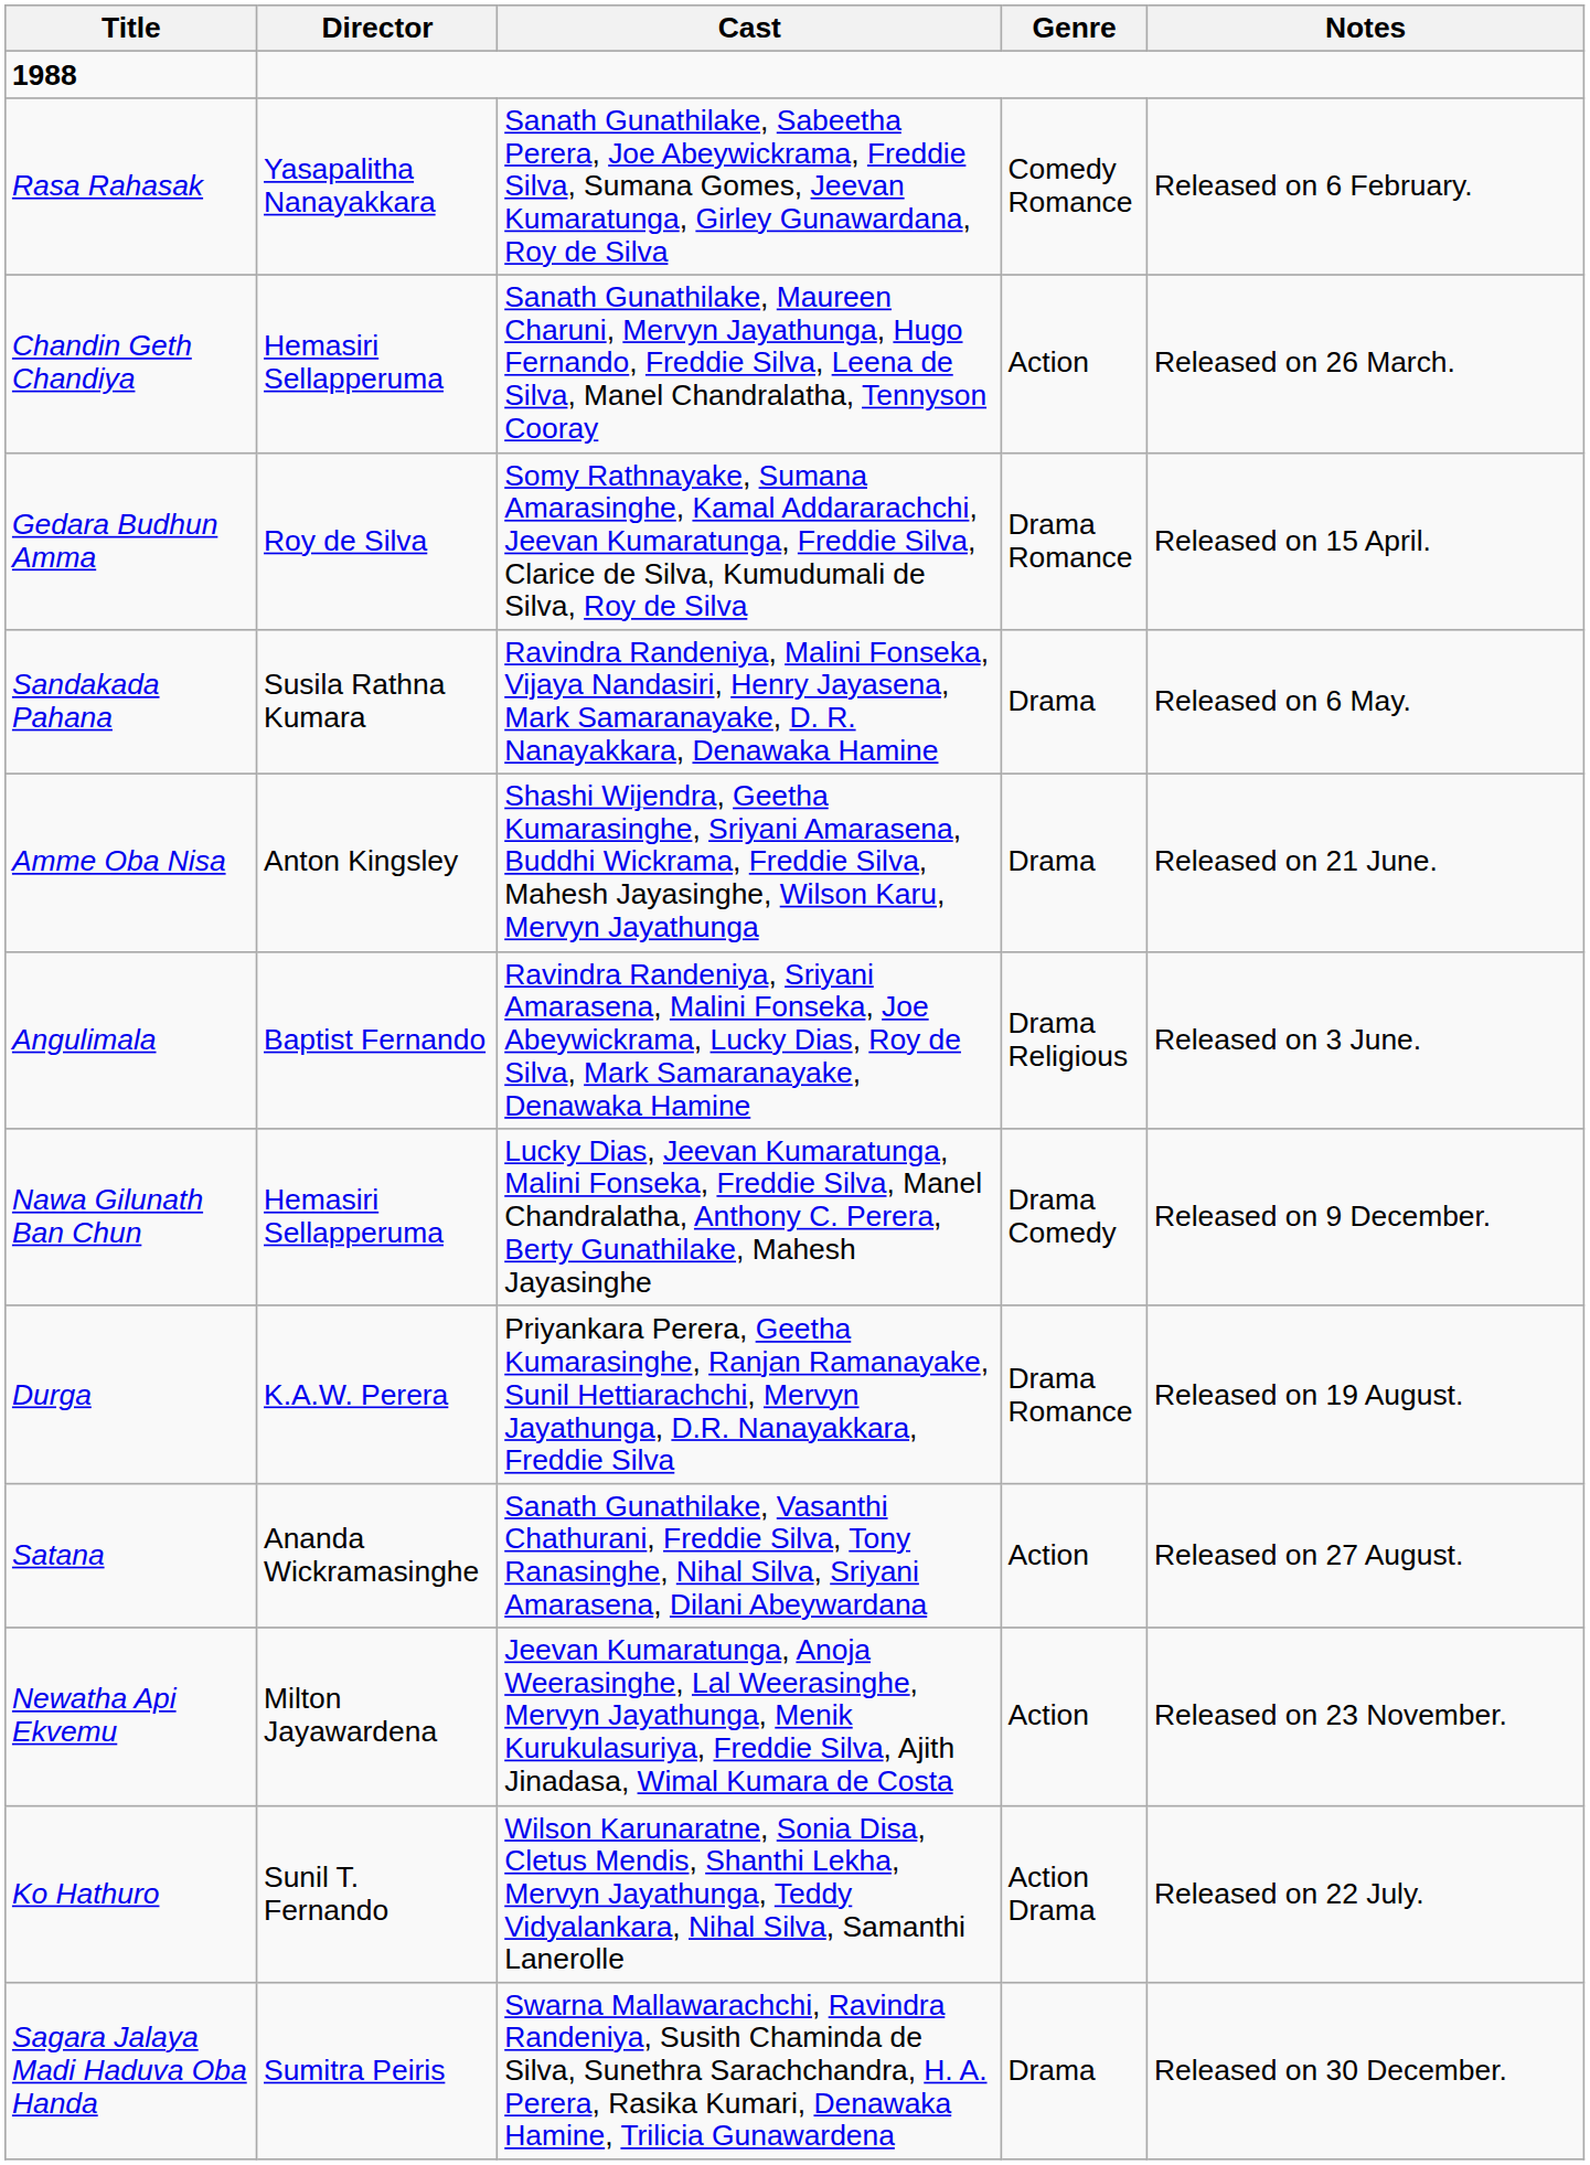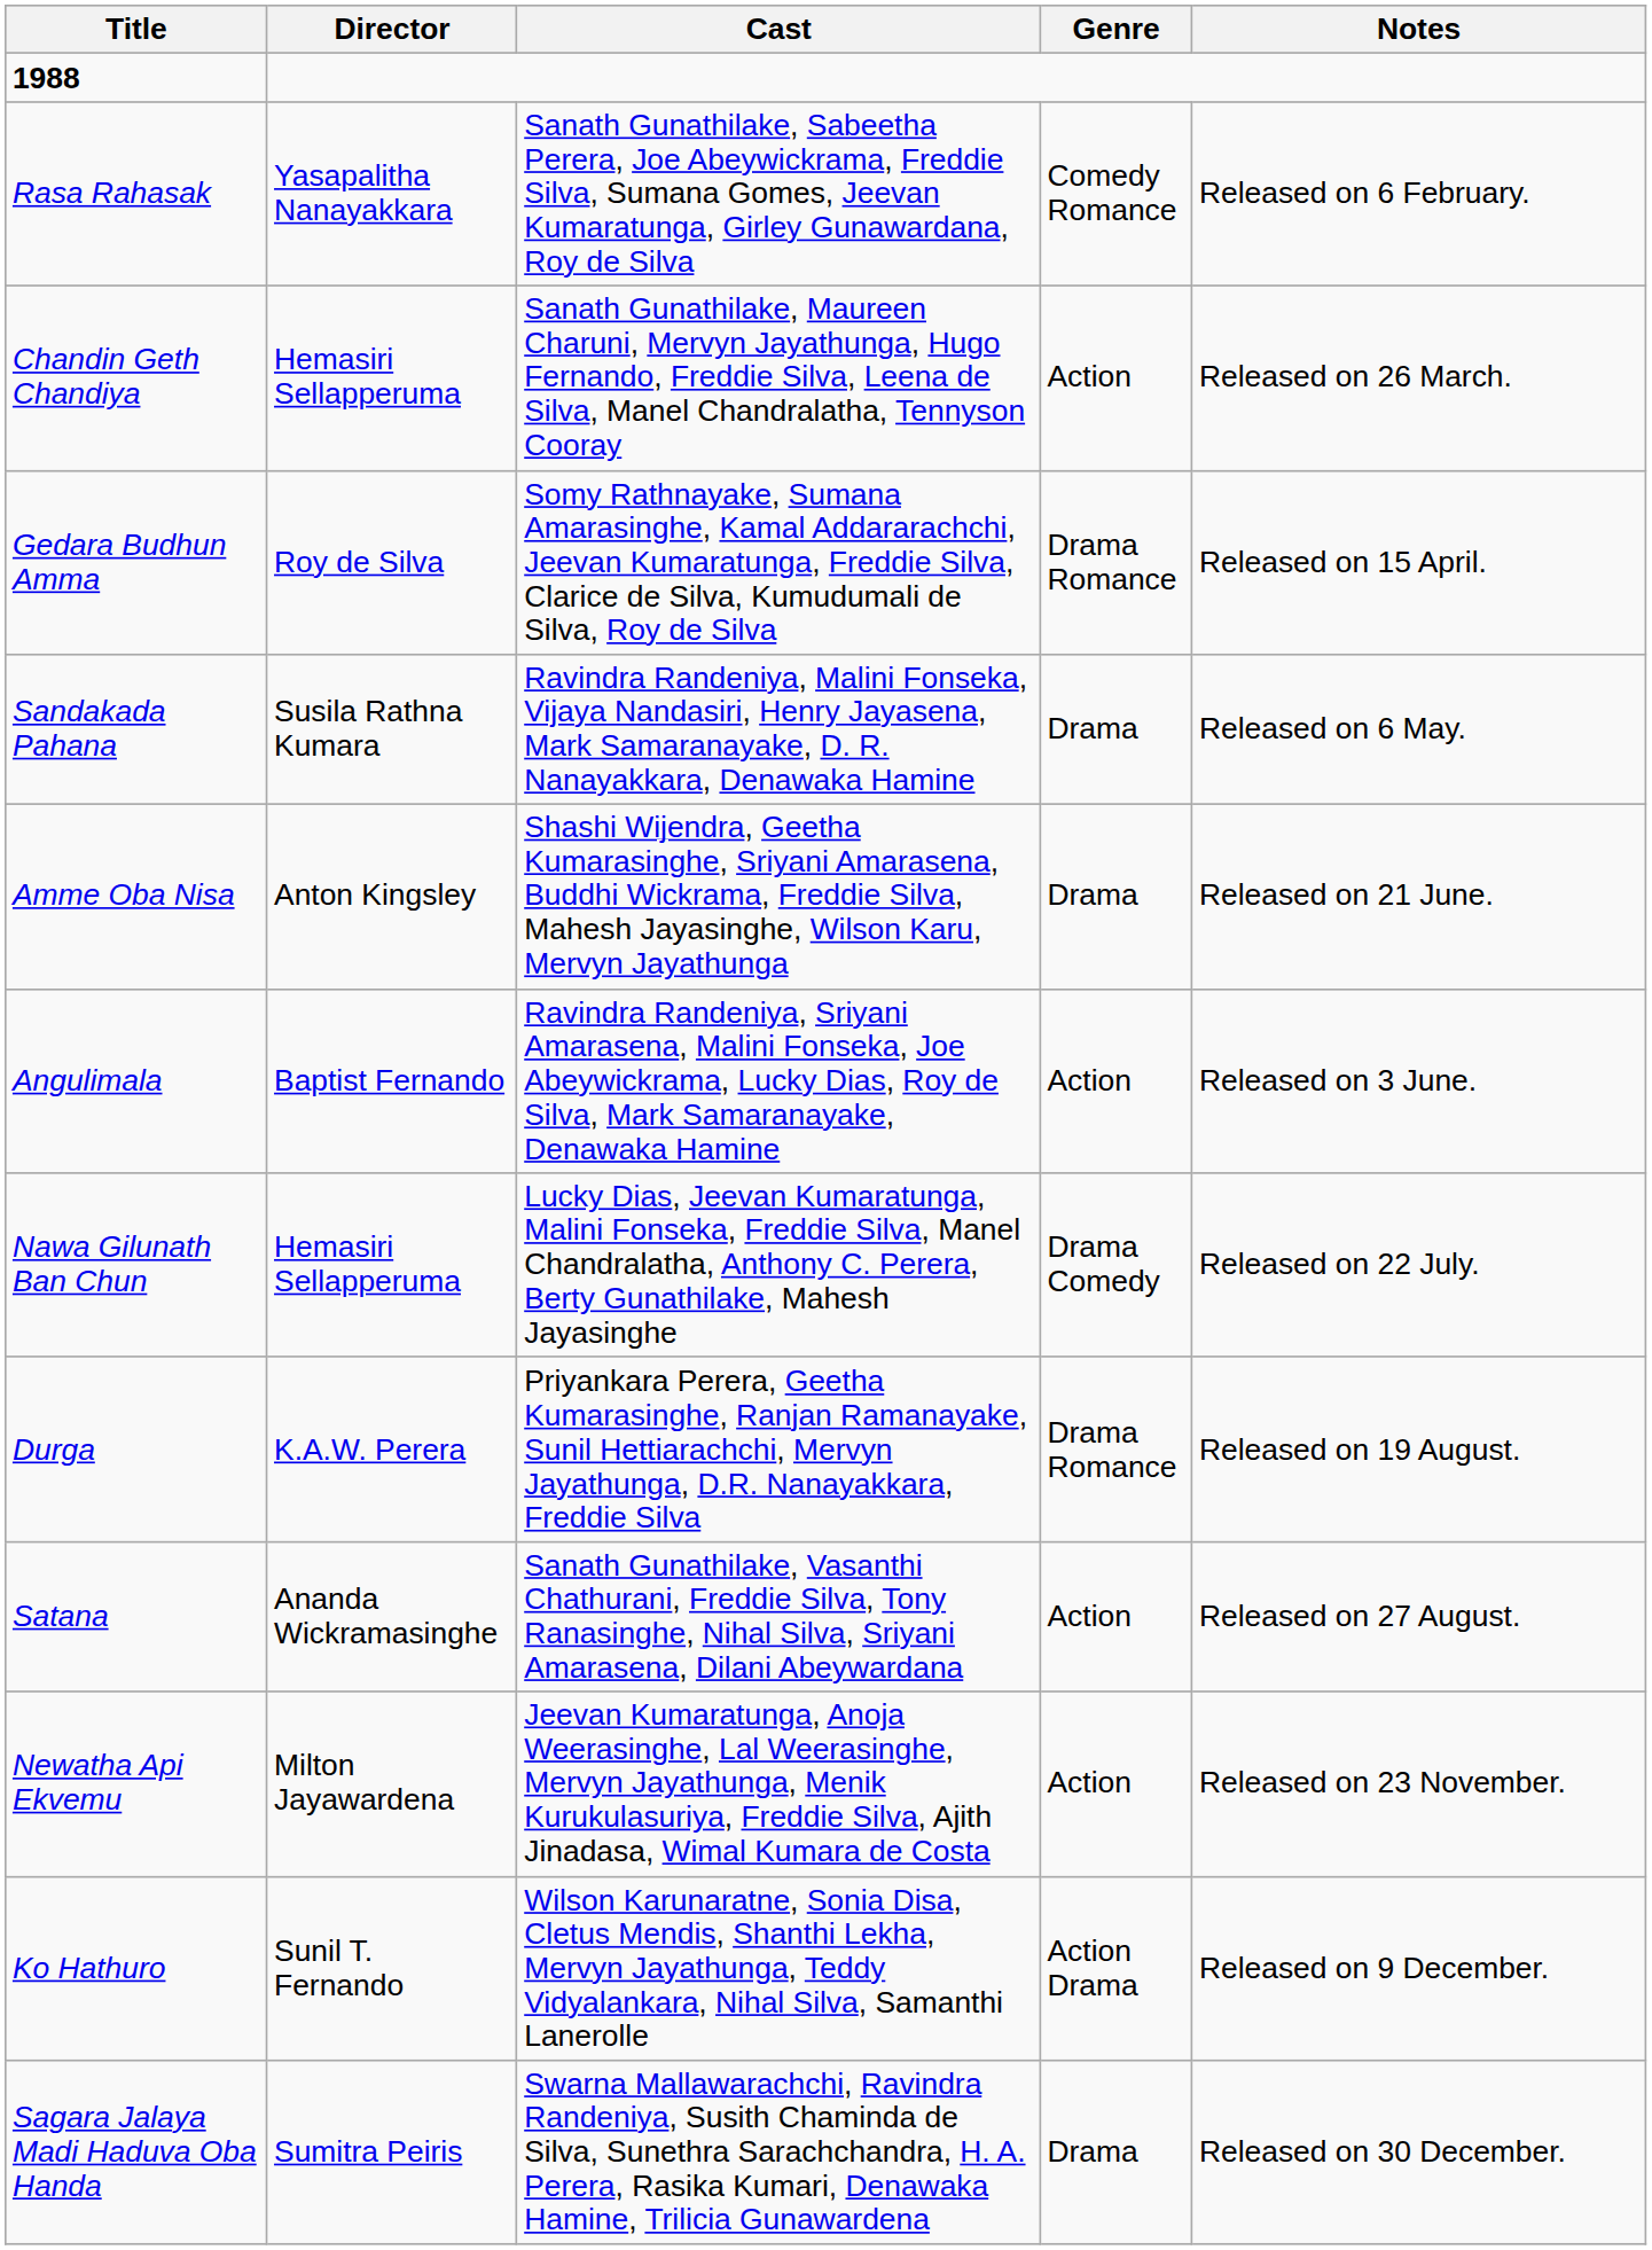 <table class="wikitable">
 <tr>
 <th width=15%>Title</th>
 <th width=12%>Director</th>
 <th width=30%>Cast</th>
 <th width=8%>Genre</th>
 <th width=26%>Notes</th>
 </tr>
 <tr>
 <td><strong>1988</strong></td>
 </tr>
 <tr>
 <td><em><a href='#'>Rasa Rahasak</a></em></td>
 <td><a href='#'>Yasapalitha Nanayakkara</a></td>
 <td><a href='#'>Sanath Gunathilake</a>, <a href='#'>Sabeetha Perera</a>, <a href='#'>Joe Abeywickrama</a>, <a href='#'>Freddie Silva</a>, Sumana Gomes, <a href='#'>Jeevan Kumaratunga</a>, <a href='#'>Girley Gunawardana</a>, <a href='#'>Roy de Silva</a></td>
 <td>Comedy Romance</td>
 <td>Released on 6 February.</td>
 </tr>
 <tr>
 <td><em><a href='#'>Chandin Geth Chandiya</a></em></td>
 <td><a href='#'>Hemasiri Sellapperuma</a></td>
 <td><a href='#'>Sanath Gunathilake</a>, <a href='#'>Maureen Charuni</a>, <a href='#'>Mervyn Jayathunga</a>, <a href='#'>Hugo Fernando</a>, <a href='#'>Freddie Silva</a>, <a href='#'>Leena de Silva</a>, Manel Chandralatha, <a href='#'>Tennyson Cooray</a></td>
 <td>Action</td>
 <td>Released on 26 March.</td>
 </tr>
 <tr>
 <td><em><a href='#'>Gedara Budhun Amma</a></em></td>
 <td><a href='#'>Roy de Silva</a></td>
 <td><a href='#'>Somy Rathnayake</a>, <a href='#'>Sumana Amarasinghe</a>, <a href='#'>Kamal Addararachchi</a>, <a href='#'>Jeevan Kumaratunga</a>, <a href='#'>Freddie Silva</a>, Clarice de Silva, Kumudumali de Silva, <a href='#'>Roy de Silva</a></td>
 <td>Drama Romance</td>
 <td>Released on 15 April.</td>
 </tr>
 <tr>
 <td><em><a href='#'>Sandakada Pahana</a></em></td>
 <td>Susila Rathna Kumara</td>
 <td><a href='#'>Ravindra Randeniya</a>, <a href='#'>Malini Fonseka</a>, <a href='#'>Vijaya Nandasiri</a>, <a href='#'>Henry Jayasena</a>, <a href='#'>Mark Samaranayake</a>, <a href='#'>D. R. Nanayakkara</a>, <a href='#'>Denawaka Hamine</a></td>
 <td>Drama</td>
 <td>Released on 6 May.</td>
 </tr>
 <tr>
 <td><em><a href='#'>Amme Oba Nisa</a></em></td>
 <td>Anton Kingsley</td>
 <td><a href='#'>Shashi Wijendra</a>, <a href='#'>Geetha Kumarasinghe</a>, <a href='#'>Sriyani Amarasena</a>, <a href='#'>Buddhi Wickrama</a>, <a href='#'>Freddie Silva</a>, Mahesh Jayasinghe, <a href='#'>Wilson Karu</a>, <a href='#'>Mervyn Jayathunga</a></td>
 <td>Drama</td>
 <td>Released on 21 June.</td>
 </tr>
 <tr>
 <td><em><a href='#'>Angulimala</a></em></td>
 <td><a href='#'>Baptist Fernando</a></td>
 <td><a href='#'>Ravindra Randeniya</a>, <a href='#'>Sriyani Amarasena</a>, <a href='#'>Malini Fonseka</a>, <a href='#'>Joe Abeywickrama</a>, <a href='#'>Lucky Dias</a>, <a href='#'>Roy de Silva</a>, <a href='#'>Mark Samaranayake</a>, <a href='#'>Denawaka Hamine</a></td>
-<td>Drama Religious</td>
+<td>Action</td>
 <td>Released on 3 June.</td>
 </tr>
 <tr>
 <td><em><a href='#'>Nawa Gilunath Ban Chun</a></em></td>
 <td><a href='#'>Hemasiri Sellapperuma</a></td>
 <td><a href='#'>Lucky Dias</a>, <a href='#'>Jeevan Kumaratunga</a>, <a href='#'>Malini Fonseka</a>, <a href='#'>Freddie Silva</a>, Manel Chandralatha, <a href='#'>Anthony C. Perera</a>, <a href='#'>Berty Gunathilake</a>, Mahesh Jayasinghe</td>
 <td>Drama Comedy</td>
-<td>Released on 9 December.</td>
+<td>Released on 22 July.</td>
 </tr>
 <tr>
 <td><em><a href='#'>Durga</a></em></td>
 <td><a href='#'>K.A.W. Perera</a></td>
 <td>Priyankara Perera, <a href='#'>Geetha Kumarasinghe</a>, <a href='#'>Ranjan Ramanayake</a>, <a href='#'>Sunil Hettiarachchi</a>, <a href='#'>Mervyn Jayathunga</a>, <a href='#'>D.R. Nanayakkara</a>, <a href='#'>Freddie Silva</a></td>
 <td>Drama Romance</td>
 <td>Released on 19 August.</td>
 </tr>
 <tr>
 <td><em><a href='#'>Satana</a></em></td>
 <td>Ananda Wickramasinghe</td>
 <td><a href='#'>Sanath Gunathilake</a>, <a href='#'>Vasanthi Chathurani</a>, <a href='#'>Freddie Silva</a>, <a href='#'>Tony Ranasinghe</a>, <a href='#'>Nihal Silva</a>, <a href='#'>Sriyani Amarasena</a>, <a href='#'>Dilani Abeywardana</a></td>
 <td>Action</td>
 <td>Released on 27 August.</td>
 </tr>
 <tr>
 <td><em><a href='#'>Newatha Api Ekvemu</a></em></td>
 <td>Milton Jayawardena</td>
 <td><a href='#'>Jeevan Kumaratunga</a>, <a href='#'>Anoja Weerasinghe</a>, <a href='#'>Lal Weerasinghe</a>, <a href='#'>Mervyn Jayathunga</a>, <a href='#'>Menik Kurukulasuriya</a>, <a href='#'>Freddie Silva</a>, Ajith Jinadasa, <a href='#'>Wimal Kumara de Costa</a></td>
 <td>Action</td>
 <td>Released on 23 November.</td>
 </tr>
 <tr>
 <td><em><a href='#'>Ko Hathuro</a></em></td>
 <td>Sunil T. Fernando</td>
 <td><a href='#'>Wilson Karunaratne</a>, <a href='#'>Sonia Disa</a>, <a href='#'>Cletus Mendis</a>, <a href='#'>Shanthi Lekha</a>, <a href='#'>Mervyn Jayathunga</a>, <a href='#'>Teddy Vidyalankara</a>, <a href='#'>Nihal Silva</a>, Samanthi Lanerolle</td>
 <td>Action Drama</td>
-<td>Released on 22 July.</td>
+<td>Released on 9 December.</td>
 </tr>
 <tr>
 <td><em><a href='#'>Sagara Jalaya Madi Haduva Oba Handa</a></em></td>
 <td><a href='#'>Sumitra Peiris</a></td>
 <td><a href='#'>Swarna Mallawarachchi</a>, <a href='#'>Ravindra Randeniya</a>, Susith Chaminda de Silva, Sunethra Sarachchandra, <a href='#'>H. A. Perera</a>, Rasika Kumari, <a href='#'>Denawaka Hamine</a>, <a href='#'>Trilicia Gunawardena</a></td>
 <td>Drama</td>
 <td>Released on 30 December.</td>
 </tr>
 </table>
